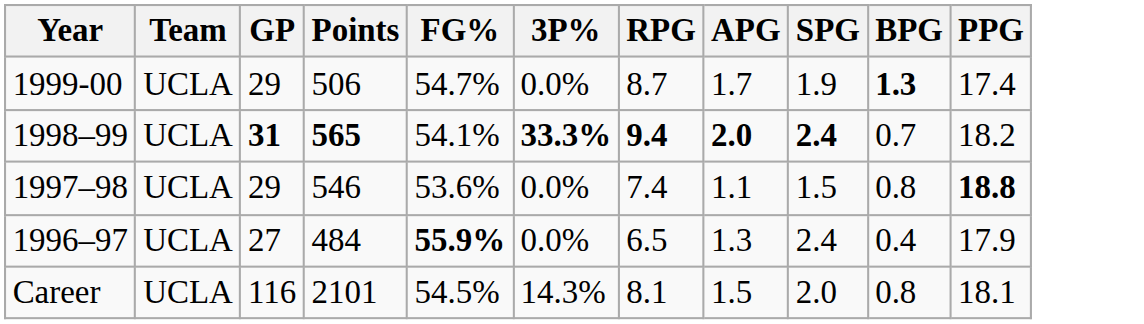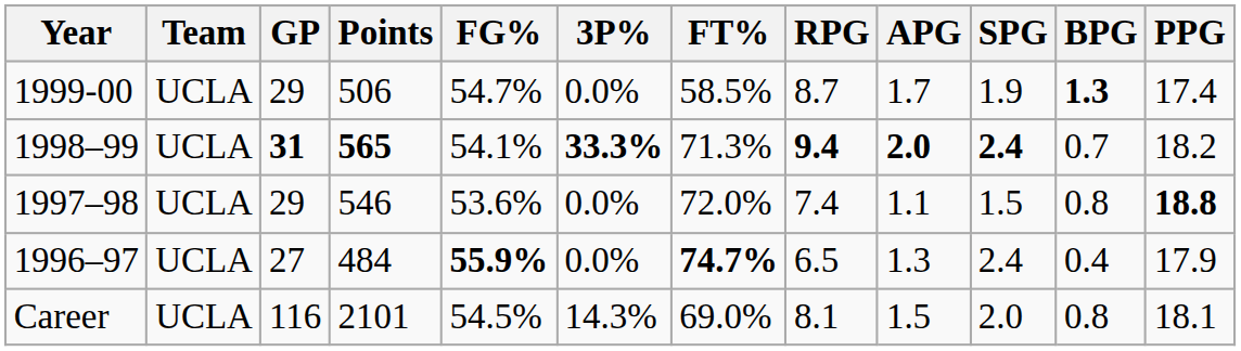 <table class="wikitable">
 <tr>
 <th>Year</th>
 <th>Team</th>
 <th>GP</th>
 <th>Points</th>
 <th>FG%</th>
 <th>3P%</th>
+<th>FT%</th>
 <th>RPG</th>
 <th>APG</th>
 <th>SPG</th>
 <th>BPG</th>
 <th>PPG</th>
 </tr>
 <tr>
 <td>1999-00</td>
 <td>UCLA</td>
 <td>29</td>
 <td>506</td>
 <td>54.7%</td>
 <td>0.0%</td>
+<td>58.5%</td>
 <td>8.7</td>
 <td>1.7</td>
 <td>1.9</td>
 <td><strong>1.3</strong></td>
 <td>17.4</td>
 </tr>
 <tr>
 <td>1998–99</td>
 <td>UCLA</td>
 <td><strong>31</strong></td>
 <td><strong>565</strong></td>
 <td>54.1%</td>
 <td><strong>33.3%</strong></td>
+<td>71.3%</td>
 <td><strong>9.4</strong></td>
 <td><strong>2.0</strong></td>
 <td><strong>2.4</strong></td>
 <td>0.7</td>
 <td>18.2</td>
 </tr>
 <tr>
 <td>1997–98</td>
 <td>UCLA</td>
 <td>29</td>
 <td>546</td>
 <td>53.6%</td>
 <td>0.0%</td>
+<td>72.0%</td>
 <td>7.4</td>
 <td>1.1</td>
 <td>1.5</td>
 <td>0.8</td>
 <td><strong>18.8</strong></td>
 </tr>
 <tr>
 <td>1996–97</td>
 <td>UCLA</td>
 <td>27</td>
 <td>484</td>
 <td><strong>55.9%</strong></td>
 <td>0.0%</td>
+<td><strong>74.7%</strong></td>
 <td>6.5</td>
 <td>1.3</td>
 <td>2.4</td>
 <td>0.4</td>
 <td>17.9</td>
 </tr>
 <tr>
 <td>Career</td>
 <td>UCLA</td>
 <td>116</td>
 <td>2101</td>
 <td>54.5%</td>
 <td>14.3%</td>
+<td>69.0%</td>
 <td>8.1</td>
 <td>1.5</td>
 <td>2.0</td>
 <td>0.8</td>
 <td>18.1</td>
 </tr>
 </table>
